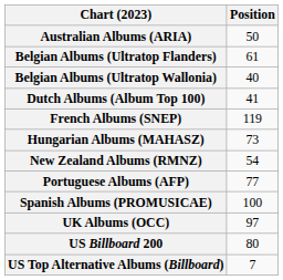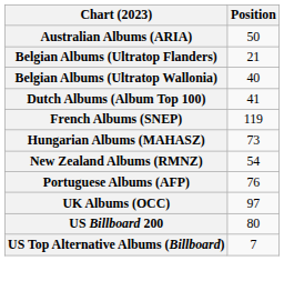 <table class="wikitable plainrowheaders sortable" style="text-align:center">
 <tr>
 <th scope="col">Chart (2023)</th>
 <th scope="col">Position</th>
 </tr>
 <tr>
 <th scope="row">Australian Albums (ARIA)</th>
 <td>50</td>
 </tr>
 <tr>
 <th scope="row">Belgian Albums (Ultratop Flanders)</th>
-<td>61</td>
+<td>21</td>
 </tr>
 <tr>
 <th scope="row">Belgian Albums (Ultratop Wallonia)</th>
 <td>40</td>
 </tr>
 <tr>
 <th scope="row">Dutch Albums (Album Top 100)</th>
 <td>41</td>
 </tr>
 <tr>
 <th scope="row">French Albums (SNEP)</th>
 <td>119</td>
 </tr>
 <tr>
 <th scope="row">Hungarian Albums (MAHASZ)</th>
 <td>73</td>
 </tr>
 <tr>
 <th scope="row">New Zealand Albums (RMNZ)</th>
 <td>54</td>
 </tr>
 <tr>
 <th scope="row">Portuguese Albums (AFP)</th>
-<td>77</td>
-</tr>
-<tr>
-<th scope="row">Spanish Albums (PROMUSICAE)</th>
-<td>100</td>
+<td>76</td>
 </tr>
 <tr>
 <th scope="row">UK Albums (OCC)</th>
 <td>97</td>
 </tr>
 <tr>
 <th scope="row">US <em>Billboard</em> 200</th>
 <td>80</td>
 </tr>
 <tr>
 <th scope="row">US Top Alternative Albums (<em>Billboard</em>)</th>
 <td>7</td>
 </tr>
 </table>
